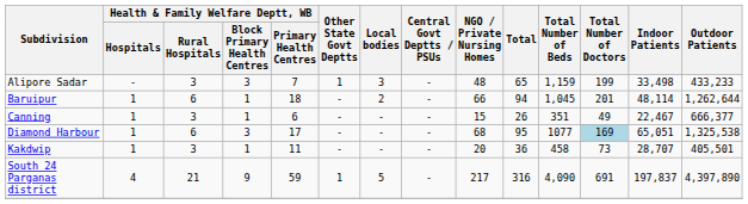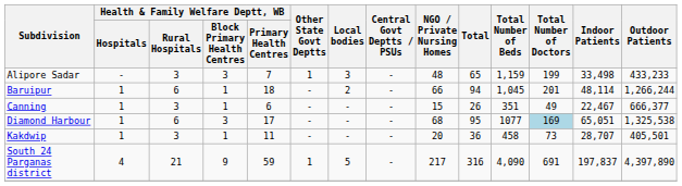 <table class="wikitable" style="text-align:center;font-size: 9pt">
 <tr>
 <th width="110" rowspan="2">Subdivision</th>
 <th width="160" colspan="4" rowspan="1">Health & Family Welfare Deptt, WB</th>
 <th widthspan="110" rowspan="2">Other<br>State<br>Govt<br>Deptts</th>
 <th widthspan="110" rowspan="2">Local<br>bodies</th>
 <th widthspan="110" rowspan="2">Central<br>Govt<br>Deptts /<br>PSUs</th>
 <th widthspan="110" rowspan="2">NGO /<br>Private<br>Nursing<br>Homes</th>
 <th widthspan="110" rowspan="2">Total</th>
 <th widthspan="110" rowspan="2">Total<br>Number<br>of<br>Beds</th>
 <th widthspan="110" rowspan="2">Total<br>Number<br>of<br>Doctors</th>
 <th widthspan="130" rowspan="2">Indoor<br>Patients</th>
 <th widthspan="130" rowspan="2">Outdoor<br>Patients</th>
 </tr>
 <tr>
 <th width="40">Hospitals<br></th>
 <th width="40">Rural<br>Hospitals<br></th>
 <th width="40">Block<br>Primary<br>Health<br>Centres<br></th>
 <th width="40">Primary<br>Health<br>Centres<br></th>
 </tr>
 <tr>
 <td align=left>Alipore Sadar</td>
 <td align="center">-</td>
 <td align="center">3</td>
 <td align="center">3</td>
 <td align="center">7</td>
 <td align="center">1</td>
 <td align="center">3</td>
 <td align="center">-</td>
 <td align="center">48</td>
 <td align="center">65</td>
 <td align="center">1,159</td>
 <td align="center">199</td>
 <td align="center">33,498</td>
 <td align="center">433,233</td>
 </tr>
 <tr>
 <td align=left><a href='#'>Baruipur</a></td>
 <td align="center">1</td>
 <td align="center">6</td>
 <td align="center">1</td>
 <td align="center">18</td>
 <td align="center">-</td>
 <td align="center">2</td>
 <td align="center">-</td>
 <td align="center">66</td>
 <td align="center">94</td>
 <td align="center">1,045</td>
 <td align="center">201</td>
 <td align="center">48,114</td>
-<td align="center">1,262,644</td>
+<td align="center">1,266,244</td>
 </tr>
 <tr>
 <td align=left><a href='#'>Canning</a></td>
 <td align="center">1</td>
 <td align="center">3</td>
 <td align="center">1</td>
 <td align="center">6</td>
 <td align="center">-</td>
 <td align="center">-</td>
 <td align="center">-</td>
 <td align="center">15</td>
 <td align="center">26</td>
 <td align="center">351</td>
 <td align="center">49</td>
 <td align="center">22,467</td>
 <td align="center">666,377</td>
 </tr>
 <tr>
 <td align=left><a href='#'>Diamond Harbour</a></td>
 <td align="center">1</td>
 <td align="center">6</td>
 <td align="center">3</td>
 <td align="center">17</td>
 <td align="center">-</td>
 <td align="center">-</td>
 <td align="center">-</td>
 <td align="center">68</td>
 <td align="center">95</td>
 <td align="center">1077</td>
 <td align="center" style="background: lightblue;">169</td>
 <td align="center">65,051</td>
 <td align="center">1,325,538</td>
 </tr>
 <tr>
 <td align=left><a href='#'>Kakdwip</a></td>
 <td align="center">1</td>
 <td align="center">3</td>
 <td align="center">1</td>
 <td align="center">11</td>
 <td align="center">-</td>
 <td align="center">-</td>
 <td align="center">-</td>
 <td align="center">20</td>
 <td align="center">36</td>
 <td align="center">458</td>
 <td align="center">73</td>
 <td align="center">28,707</td>
 <td align="center">405,501</td>
 </tr>
 <tr>
 <td align=left><a href='#'>South 24 Parganas district</a></td>
 <td align="center">4</td>
 <td align="center">21</td>
 <td align="center">9</td>
 <td align="center">59</td>
 <td align="center">1</td>
 <td align="center">5</td>
 <td align="center">-</td>
 <td align="center">217</td>
 <td align="center">316</td>
 <td align="center">4,090</td>
 <td align="center">691</td>
 <td align="center">197,837</td>
 <td align="center">4,397,890</td>
 </tr>
 <tr>
 </tr>
 </table>
